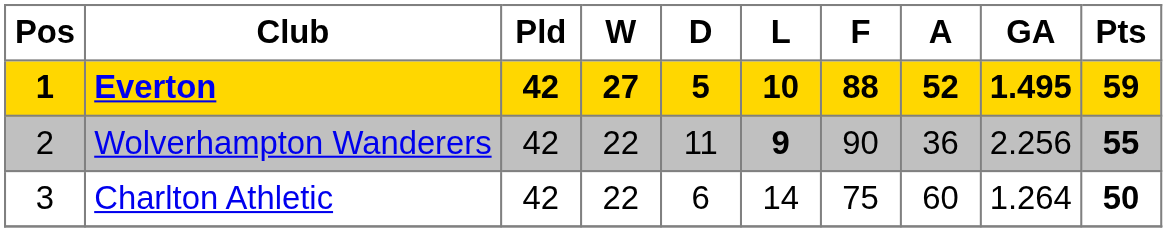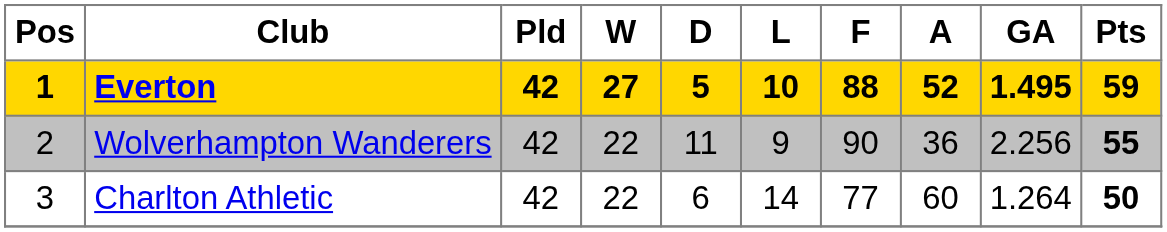 <table class="toccolours" border="1" cellpadding="4" cellspacing="0" style="text-align:center; border-collapse: collapse; margin:0;">
 <tr>
 <th width=30>Pos</th>
 <th>Club</th>
 <th width=30>Pld</th>
 <th width=30>W</th>
 <th width=30>D</th>
 <th width=30>L</th>
 <th width=30>F</th>
 <th width=30>A</th>
 <th width=30>GA</th>
 <th width=30>Pts</th>
 </tr>
 <tr bgcolor="gold">
 <td><strong>1</strong></td>
 <td align=left><strong><a href='#'>Everton</a></strong></td>
 <td><strong>42</strong></td>
 <td><strong>27</strong></td>
 <td><strong>5</strong></td>
 <td><strong>10</strong></td>
 <td><strong>88</strong></td>
 <td><strong>52</strong></td>
 <td><strong>1.495</strong></td>
 <td><strong>59</strong></td>
 </tr>
 <tr bgcolor="silver">
 <td>2</td>
 <td align=left><a href='#'>Wolverhampton Wanderers</a></td>
 <td>42</td>
 <td>22</td>
 <td>11</td>
-<td><strong>9</strong></td>
+<td>9</td>
 <td>90</td>
 <td>36</td>
 <td>2.256</td>
 <td><strong>55</strong></td>
 </tr>
 <tr>
 <td>3</td>
 <td align=left><a href='#'>Charlton Athletic</a></td>
 <td>42</td>
 <td>22</td>
 <td>6</td>
 <td>14</td>
-<td>75</td>
+<td>77</td>
 <td>60</td>
 <td>1.264</td>
 <td><strong>50</strong></td>
 </tr>
 <tr>
 </tr>
 </table>
